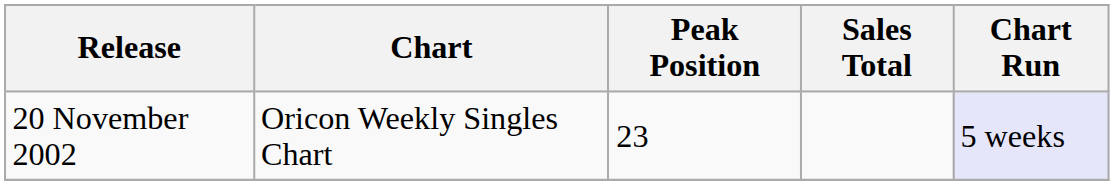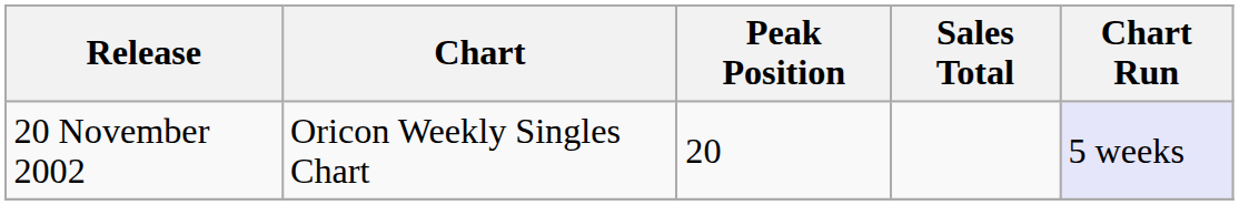 <table class="wikitable" width="550px">
 <tr>
 <th align="left">Release</th>
 <th align="left">Chart</th>
 <th align="left">Peak Position</th>
 <th align="left">Sales Total</th>
 <th align="left">Chart Run</th>
 </tr>
 <tr>
 <td align="left">20 November 2002</td>
 <td align="left">Oricon Weekly Singles Chart</td>
-<td align="left">23</td>
+<td align="left">20</td>
 <td align="left"></td>
 <td align="left" style="background: lavender;">5 weeks</td>
 </tr>
 <tr>
 </tr>
 </table>
